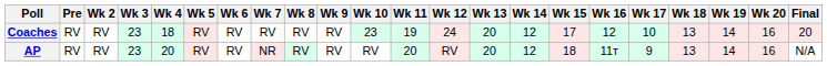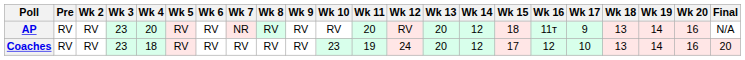 <table class="wikitable" style="white-space:nowrap;text-align:center;">
 <tr>
 <th>Poll</th>
 <th>Pre</th>
 <th>Wk 2</th>
 <th>Wk 3</th>
 <th>Wk 4</th>
 <th>Wk 5</th>
 <th>Wk 6</th>
 <th>Wk 7</th>
 <th>Wk 8</th>
 <th>Wk 9</th>
 <th>Wk 10</th>
 <th>Wk 11</th>
 <th>Wk 12</th>
 <th>Wk 13</th>
 <th>Wk 14</th>
 <th>Wk 15</th>
 <th>Wk 16</th>
 <th>Wk 17</th>
 <th>Wk 18</th>
 <th>Wk 19</th>
 <th>Wk 20</th>
 <th>Final</th>
 </tr>
 <tr>
+<th><a href='#'>AP</a></th>
+<td style="background:#FFF;">RV</td>
+<td style="background:#FFF;">RV</td>
+<td style="background:#d8ffeb;">23</td>
+<td style="background:#d8ffeb;">20</td>
+<td style="background:#ffe6e6;">RV</td>
+<td style="background:#FFF;">RV</td>
+<td style="background:#ffe6e6;">NR</td>
+<td style="background:#d8ffeb;">RV</td>
+<td style="background:#FFF;">RV</td>
+<td style="background:#FFF;">RV</td>
+<td style="background:#d8ffeb;">20</td>
+<td style="background:#ffe6e6;">RV</td>
+<td style="background:#d8ffeb;">20</td>
+<td style="background:#d8ffeb;">12</td>
+<td style="background:#ffe6e6;">18</td>
+<td style="background:#d8ffeb;">11т</td>
+<td style="background:#d8ffeb;">9</td>
+<td style="background:#ffe6e6;">13</td>
+<td style="background:#ffe6e6;">14</td>
+<td style="background:#ffe6e6;">16</td>
+<td style="background:#FFF;">N/A</td>
+</tr>
+<tr>
 <th><a href='#'>Coaches</a></th>
 <td style="background:#FFF;">RV</td>
 <td style="background:#FFF;">RV</td>
 <td style="background:#d8ffeb;">23</td>
 <td style="background:#d8ffeb;">18</td>
 <td style="background:#ffe6e6;">RV</td>
 <td style="background:#FFF;">RV</td>
 <td style="background:#FFF;">RV</td>
 <td style="background:#FFF;">RV</td>
 <td style="background:#FFF;">RV</td>
 <td style="background:#d8ffeb;">23</td>
 <td style="background:#d8ffeb;">19</td>
 <td style="background:#ffe6e6;">24</td>
 <td style="background:#d8ffeb;">20</td>
 <td style="background:#d8ffeb;">12</td>
 <td style="background:#ffe6e6;">17</td>
 <td style="background:#d8ffeb;">12</td>
 <td style="background:#d8ffeb;">10</td>
 <td style="background:#ffe6e6;">13</td>
 <td style="background:#ffe6e6;">14</td>
 <td style="background:#ffe6e6;">16</td>
 <td style="background:#ffe6e6;">20</td>
 </tr>
-<tr>
-<th><a href='#'>AP</a></th>
-<td style="background:#FFF;">RV</td>
-<td style="background:#FFF;">RV</td>
-<td style="background:#d8ffeb;">23</td>
-<td style="background:#d8ffeb;">20</td>
-<td style="background:#ffe6e6;">RV</td>
-<td style="background:#FFF;">RV</td>
-<td style="background:#ffe6e6;">NR</td>
-<td style="background:#d8ffeb;">RV</td>
-<td style="background:#FFF;">RV</td>
-<td style="background:#FFF;">RV</td>
-<td style="background:#d8ffeb;">20</td>
-<td style="background:#ffe6e6;">RV</td>
-<td style="background:#d8ffeb;">20</td>
-<td style="background:#d8ffeb;">12</td>
-<td style="background:#ffe6e6;">18</td>
-<td style="background:#d8ffeb;">11т</td>
-<td style="background:#d8ffeb;">9</td>
-<td style="background:#ffe6e6;">13</td>
-<td style="background:#ffe6e6;">14</td>
-<td style="background:#ffe6e6;">16</td>
-<td style="background:#FFF;">N/A</td>
-</tr>
 </table>
